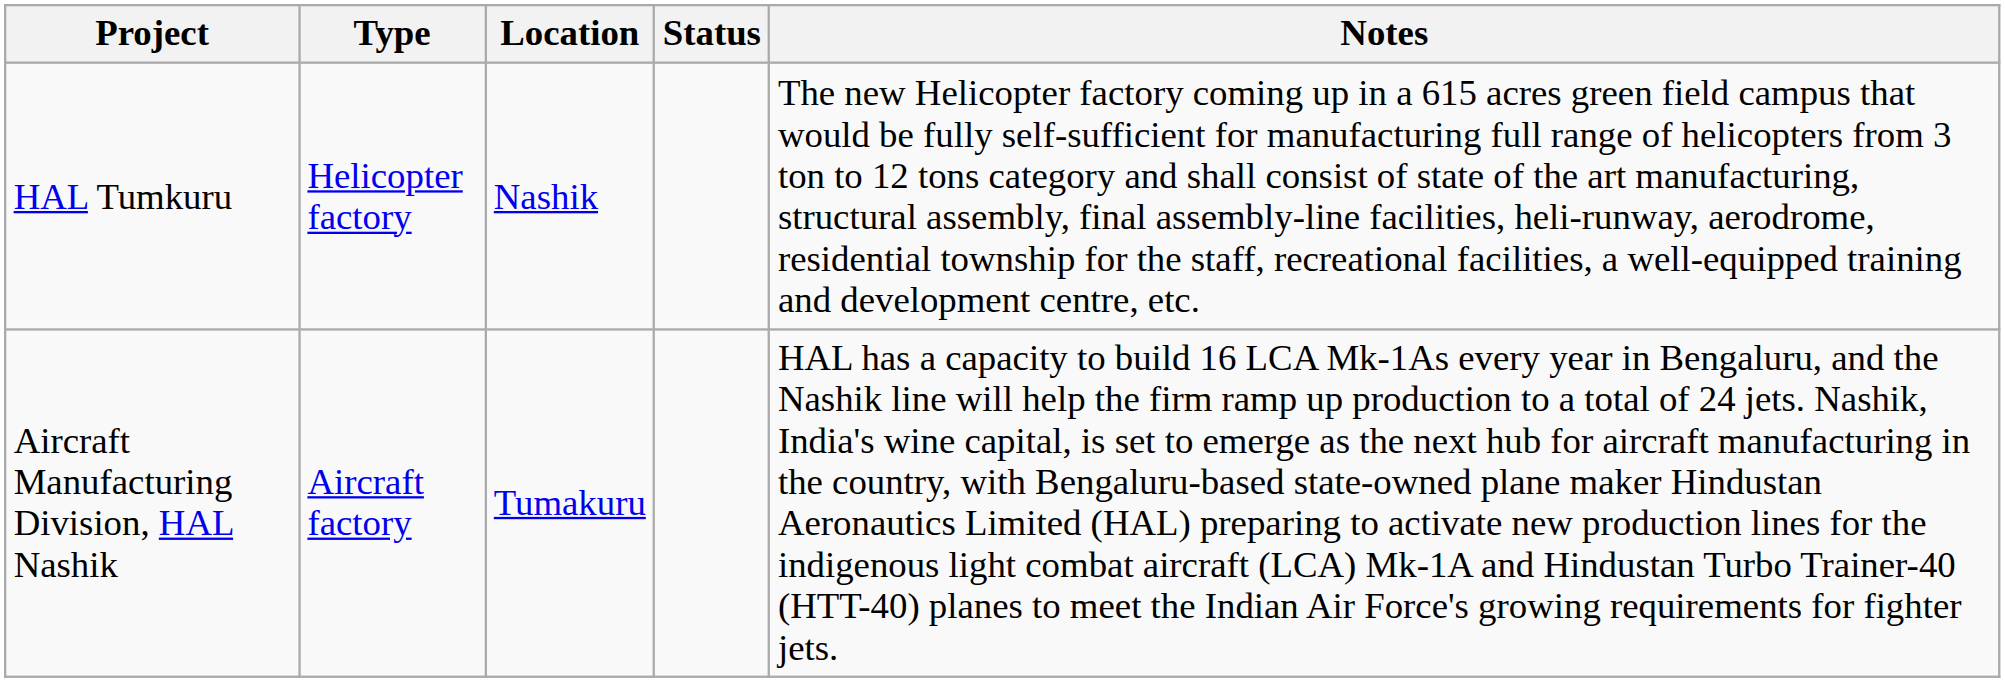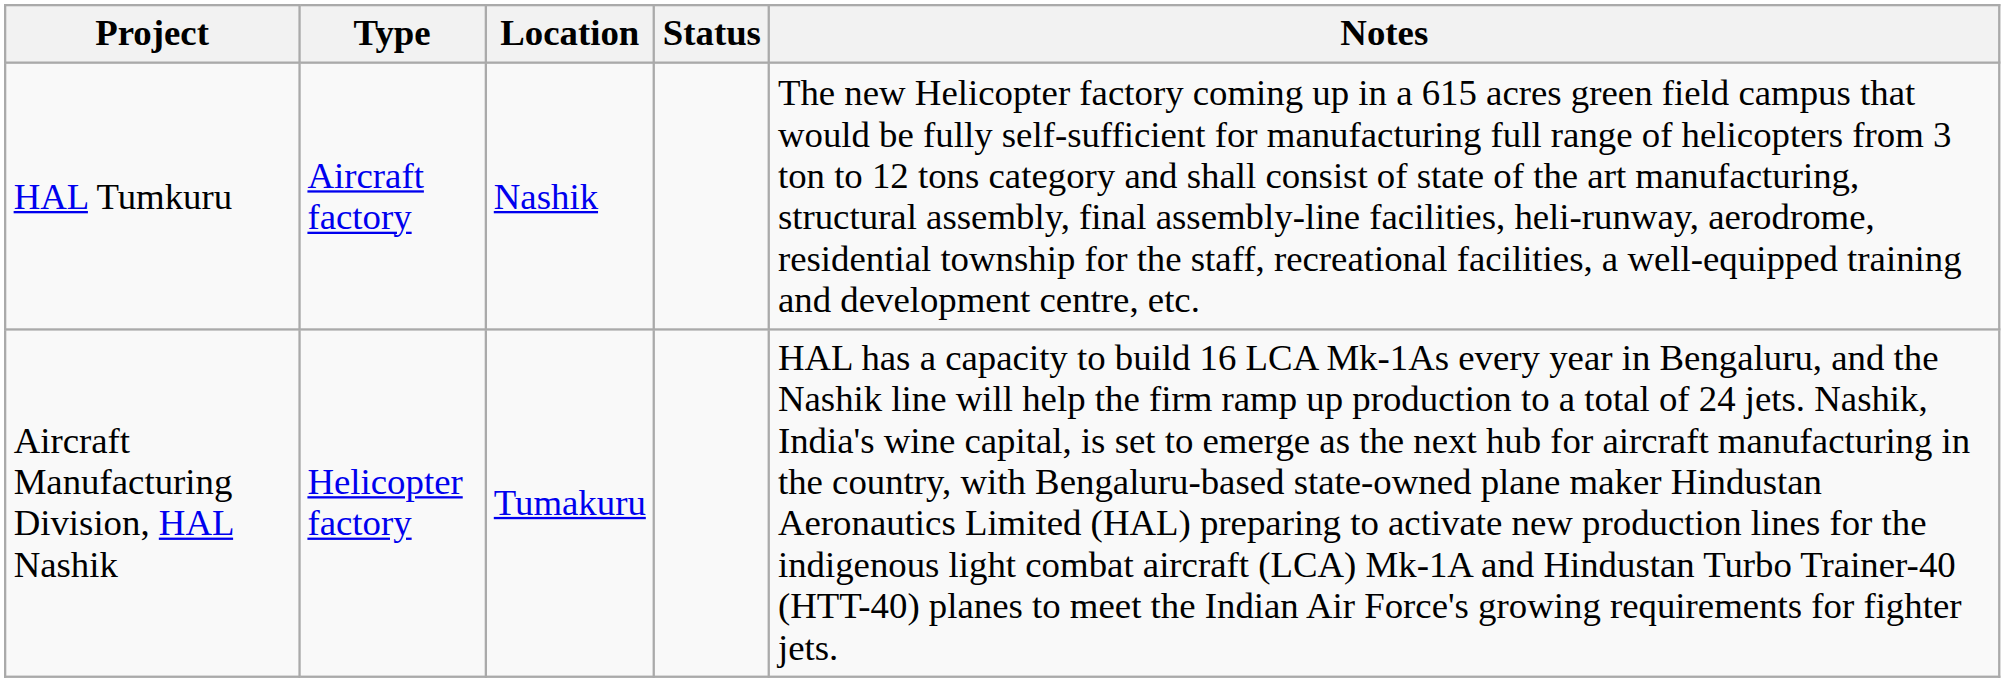 <table class="wikitable sortable">
 <tr>
 <th>Project</th>
 <th>Type</th>
 <th>Location</th>
 <th>Status</th>
 <th>Notes</th>
 </tr>
 <tr>
 <td><a href='#'>HAL</a> Tumkuru</td>
-<td><a href='#'>Helicopter factory</a></td>
+<td><a href='#'>Aircraft factory</a></td>
 <td><a href='#'>Nashik</a></td>
 <td></td>
 <td>The new Helicopter factory coming up in a 615 acres green field campus that would be fully self-sufficient for manufacturing full range of helicopters from 3 ton to 12 tons category and shall consist of state of the art manufacturing, structural assembly, final assembly-line facilities, heli-runway, aerodrome, residential township for the staff, recreational facilities, a well-equipped training and development centre, etc.</td>
 </tr>
 <tr>
 <td>Aircraft Manufacturing Division, <a href='#'>HAL</a> Nashik</td>
-<td><a href='#'>Aircraft factory</a></td>
+<td><a href='#'>Helicopter factory</a></td>
 <td><a href='#'>Tumakuru</a></td>
 <td></td>
 <td>HAL has a capacity to build 16 LCA Mk-1As every year in Bengaluru, and the Nashik line will help the firm ramp up production to a total of 24 jets. Nashik, India's wine capital, is set to emerge as the next hub for aircraft manufacturing in the country, with Bengaluru-based state-owned plane maker Hindustan Aeronautics Limited (HAL) preparing to activate new production lines for the indigenous light combat aircraft (LCA) Mk-1A and Hindustan Turbo Trainer-40 (HTT-40) planes to meet the Indian Air Force's growing requirements for fighter jets.</td>
 </tr>
 </table>
